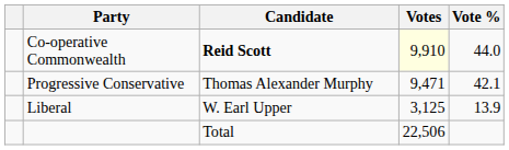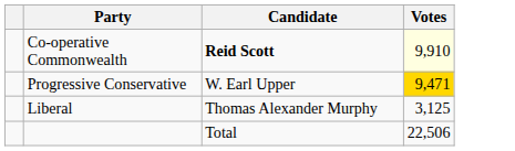 <table class="wikitable">
 <tr>
 <th></th>
 <th scope="col" width="175">Party</th>
 <th scope="col" width="200">Candidate</th>
 <th>Votes</th>
-<th>Vote %</th>
 </tr>
 <tr>
 <td>   </td>
 <td>Co-operative Commonwealth</td>
 <td><strong>Reid Scott</strong></td>
 <td align=right style="background: lightyellow;">9,910</td>
-<td align=right>44.0</td>
 </tr>
 <tr |>
 <td>   </td>
 <td>Progressive Conservative</td>
-<td>Thomas Alexander Murphy</td>
-<td align=right>9,471</td>
-<td align=right>42.1</td>
+<td>W. Earl Upper</td>
+<td align=right style="background: gold;">9,471</td>
 </tr>
 <tr |>
 <td>   </td>
 <td>Liberal</td>
-<td>W. Earl Upper</td>
+<td>Thomas Alexander Murphy</td>
 <td align=right>3,125</td>
-<td align=right>13.9</td>
 </tr>
 <tr |>
 <td></td>
 <td></td>
 <td>Total</td>
 <td align=right>22,506</td>
-<td></td>
 </tr>
 </table>
